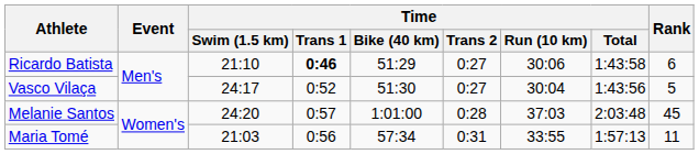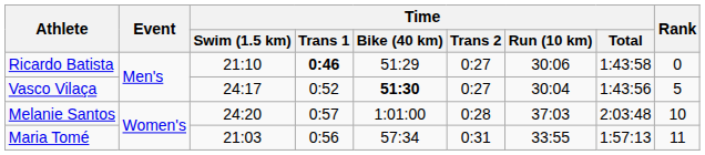 <table class=wikitable style="font-size:90%;text-align:center">
 <tr>
 <th rowspan=2>Athlete</th>
 <th rowspan=2>Event</th>
 <th colspan=6>Time</th>
 <th rowspan=2>Rank</th>
 </tr>
 <tr style="font-size:95%">
 <th>Swim (1.5 km)</th>
 <th>Trans 1</th>
 <th>Bike (40 km)</th>
 <th>Trans 2</th>
 <th>Run (10 km)</th>
 <th>Total</th>
 </tr>
 <tr>
 <td align=left><a href='#'>Ricardo Batista</a></td>
 <td align=left rowspan=2><a href='#'>Men's</a></td>
 <td>21:10</td>
 <td><strong>0:46</strong></td>
 <td>51:29</td>
 <td>0:27</td>
 <td>30:06</td>
 <td>1:43:58</td>
-<td>6</td>
+<td>0</td>
 </tr>
 <tr>
 <td align=left><a href='#'>Vasco Vilaça</a></td>
 <td>24:17</td>
 <td>0:52</td>
-<td>51:30</td>
+<td><strong>51:30</strong></td>
 <td>0:27</td>
 <td>30:04</td>
 <td>1:43:56</td>
 <td>5</td>
 </tr>
 <tr>
 <td align=left><a href='#'>Melanie Santos</a></td>
 <td align=left rowspan=2><a href='#'>Women's</a></td>
 <td>24:20</td>
 <td>0:57</td>
 <td>1:01:00</td>
 <td>0:28</td>
 <td>37:03</td>
 <td>2:03:48</td>
-<td>45</td>
+<td>10</td>
 </tr>
 <tr>
 <td align=left><a href='#'>Maria Tomé</a></td>
 <td>21:03</td>
 <td>0:56</td>
 <td>57:34</td>
 <td>0:31</td>
 <td>33:55</td>
 <td>1:57:13</td>
 <td>11</td>
 </tr>
 </table>
